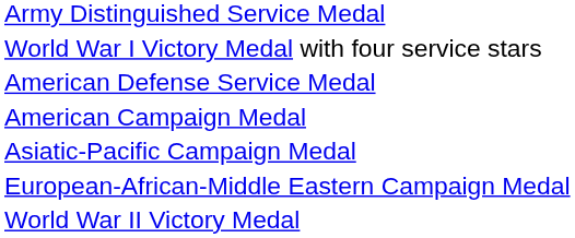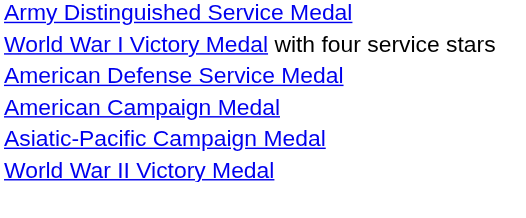 <table>
 <tr>
 <td></td>
 <td><a href='#'>Army Distinguished Service Medal</a></td>
 </tr>
 <tr>
 <td></td>
 <td><a href='#'>World War I Victory Medal</a> with four service stars</td>
 </tr>
 <tr>
 <td></td>
 <td><a href='#'>American Defense Service Medal</a></td>
 </tr>
 <tr>
 <td></td>
 <td><a href='#'>American Campaign Medal</a></td>
 </tr>
 <tr>
 <td></td>
 <td><a href='#'>Asiatic-Pacific Campaign Medal</a></td>
 </tr>
 <tr>
 <td></td>
-<td><a href='#'>European-African-Middle Eastern Campaign Medal</a></td>
-</tr>
-<tr>
-<td></td>
 <td><a href='#'>World War II Victory Medal</a></td>
 </tr>
 </table>
